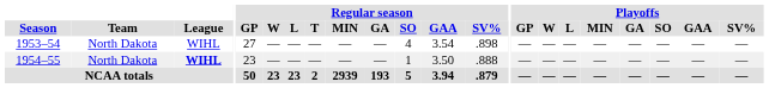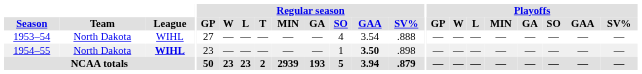 <table border="0" cellpadding="1" cellspacing="0" style="text-align:center; width:60em">
 <tr bgcolor="#e0e0e0">
 <th colspan="3" bgcolor="#ffffff"></th>
 <th rowspan="99" bgcolor="#ffffff"></th>
 <th colspan="9"><a href='#'>Regular season</a></th>
 <th rowspan="99" bgcolor="#ffffff"></th>
 <th colspan="8"><a href='#'>Playoffs</a></th>
 </tr>
 <tr bgcolor="#e0e0e0">
 <th><a href='#'>Season</a></th>
 <th>Team</th>
 <th>League</th>
 <th>GP</th>
 <th>W</th>
 <th>L</th>
 <th>T</th>
 <th>MIN</th>
 <th>GA</th>
 <th><a href='#'>SO</a></th>
 <th><a href='#'>GAA</a></th>
 <th><a href='#'>SV%</a></th>
 <th>GP</th>
 <th>W</th>
 <th>L</th>
 <th>MIN</th>
 <th>GA</th>
 <th>SO</th>
 <th>GAA</th>
 <th>SV%</th>
 </tr>
 <tr>
 <td><a href='#'>1953–54</a></td>
 <td><a href='#'>North Dakota</a></td>
 <td><a href='#'>WIHL</a></td>
 <td>27</td>
 <td>—</td>
 <td>—</td>
 <td>—</td>
 <td>—</td>
 <td>—</td>
 <td>4</td>
 <td>3.54</td>
-<td>.898</td>
+<td>.888</td>
 <td>—</td>
 <td>—</td>
 <td>—</td>
 <td>—</td>
 <td>—</td>
 <td>—</td>
 <td>—</td>
 <td>—</td>
 </tr>
 <tr bgcolor="f0f0f0">
 <td><a href='#'>1954–55</a></td>
 <td><a href='#'>North Dakota</a></td>
 <td><strong><a href='#'>WIHL</a></strong></td>
 <td>23</td>
 <td>—</td>
 <td>—</td>
 <td>—</td>
 <td>—</td>
 <td>—</td>
 <td>1</td>
-<td>3.50</td>
-<td>.888</td>
+<td><strong>3.50</strong></td>
+<td>.898</td>
 <td>—</td>
 <td>—</td>
 <td>—</td>
 <td>—</td>
 <td>—</td>
 <td>—</td>
 <td>—</td>
 <td>—</td>
 </tr>
 <tr bgcolor="#e0e0e0">
 <th colspan="3">NCAA totals</th>
 <th>50</th>
 <th>23</th>
 <th>23</th>
 <th>2</th>
 <th>2939</th>
 <th>193</th>
 <th>5</th>
 <th>3.94</th>
 <th>.879</th>
 <th>—</th>
 <th>—</th>
 <th>—</th>
 <th>—</th>
 <th>—</th>
 <th>—</th>
 <th>—</th>
 <th>—</th>
 </tr>
 </table>
